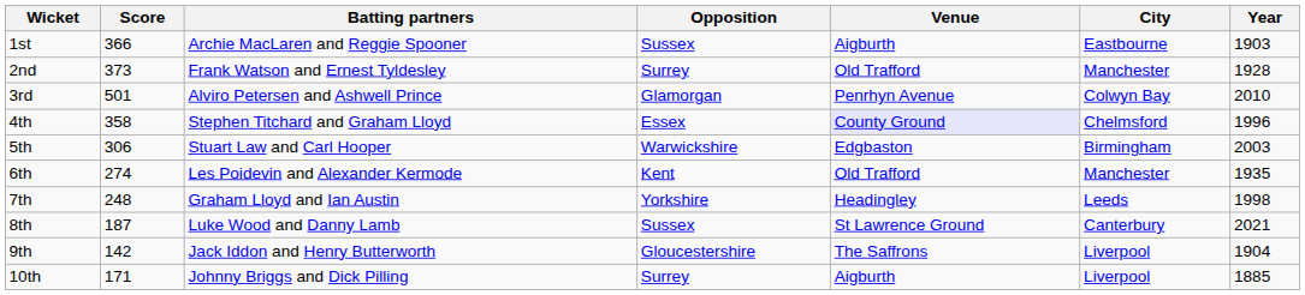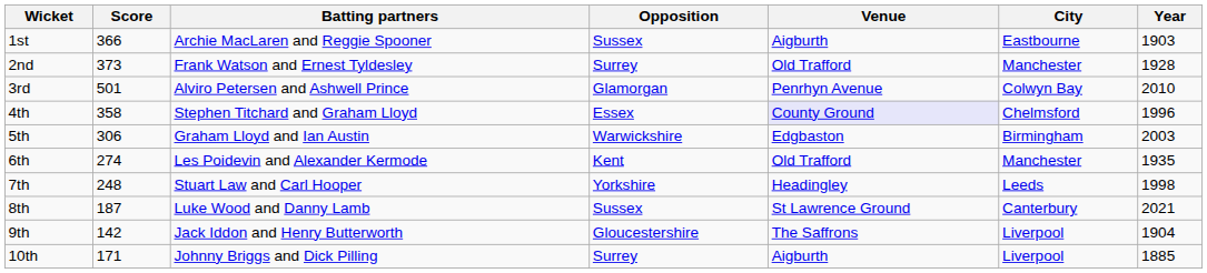 <table class="wikitable" width=80%>
 <tr>
 <th>Wicket</th>
 <th>Score</th>
 <th>Batting partners</th>
 <th>Opposition</th>
 <th>Venue</th>
 <th>City</th>
 <th>Year</th>
 </tr>
 <tr>
 <td>1st</td>
 <td>366</td>
 <td><a href='#'>Archie MacLaren</a> and <a href='#'>Reggie Spooner</a></td>
 <td><a href='#'>Sussex</a></td>
 <td><a href='#'>Aigburth</a></td>
 <td><a href='#'>Eastbourne</a></td>
 <td>1903</td>
 </tr>
 <tr>
 <td>2nd</td>
 <td>373</td>
 <td><a href='#'>Frank Watson</a> and <a href='#'>Ernest Tyldesley</a></td>
 <td><a href='#'>Surrey</a></td>
 <td><a href='#'>Old Trafford</a></td>
 <td><a href='#'>Manchester</a></td>
 <td>1928</td>
 </tr>
 <tr>
 <td>3rd</td>
 <td>501</td>
 <td><a href='#'>Alviro Petersen</a> and <a href='#'>Ashwell Prince</a></td>
 <td><a href='#'>Glamorgan</a></td>
 <td><a href='#'>Penrhyn Avenue</a></td>
 <td><a href='#'>Colwyn Bay</a></td>
 <td>2010</td>
 </tr>
 <tr>
 <td>4th</td>
 <td>358</td>
 <td><a href='#'>Stephen Titchard</a> and <a href='#'>Graham Lloyd</a></td>
 <td><a href='#'>Essex</a></td>
 <td style="background: lavender;"><a href='#'>County Ground</a></td>
 <td><a href='#'>Chelmsford</a></td>
 <td>1996</td>
 </tr>
 <tr>
 <td>5th</td>
 <td>306</td>
-<td><a href='#'>Stuart Law</a> and <a href='#'>Carl Hooper</a></td>
+<td><a href='#'>Graham Lloyd</a> and <a href='#'>Ian Austin</a></td>
 <td><a href='#'>Warwickshire</a></td>
 <td><a href='#'>Edgbaston</a></td>
 <td><a href='#'>Birmingham</a></td>
 <td>2003</td>
 </tr>
 <tr>
 <td>6th</td>
 <td>274</td>
 <td><a href='#'>Les Poidevin</a> and <a href='#'>Alexander Kermode</a></td>
 <td><a href='#'>Kent</a></td>
 <td><a href='#'>Old Trafford</a></td>
 <td><a href='#'>Manchester</a></td>
 <td>1935</td>
 </tr>
 <tr>
 <td>7th</td>
 <td>248</td>
-<td><a href='#'>Graham Lloyd</a> and <a href='#'>Ian Austin</a></td>
+<td><a href='#'>Stuart Law</a> and <a href='#'>Carl Hooper</a></td>
 <td><a href='#'>Yorkshire</a></td>
 <td><a href='#'>Headingley</a></td>
 <td><a href='#'>Leeds</a></td>
 <td>1998</td>
 </tr>
 <tr>
 <td>8th</td>
 <td>187</td>
 <td><a href='#'>Luke Wood</a> and <a href='#'>Danny Lamb</a></td>
 <td><a href='#'>Sussex</a></td>
 <td><a href='#'>St Lawrence Ground</a></td>
 <td><a href='#'>Canterbury</a></td>
 <td>2021</td>
 </tr>
 <tr>
 <td>9th</td>
 <td>142</td>
 <td><a href='#'>Jack Iddon</a> and <a href='#'>Henry Butterworth</a></td>
 <td><a href='#'>Gloucestershire</a></td>
 <td><a href='#'>The Saffrons</a></td>
 <td><a href='#'>Liverpool</a></td>
 <td>1904</td>
 </tr>
 <tr>
 <td>10th</td>
 <td>171</td>
 <td><a href='#'>Johnny Briggs</a> and <a href='#'>Dick Pilling</a></td>
 <td><a href='#'>Surrey</a></td>
 <td><a href='#'>Aigburth</a></td>
 <td><a href='#'>Liverpool</a></td>
 <td>1885</td>
 </tr>
 </table>
